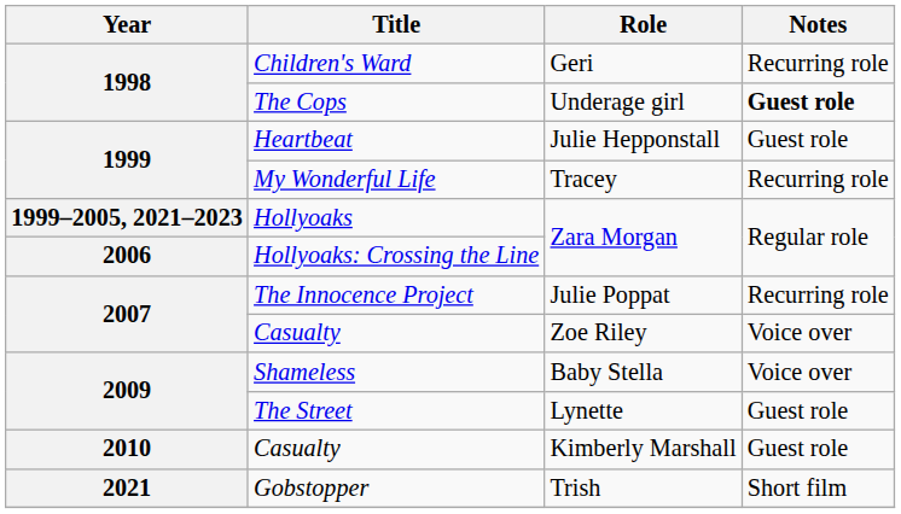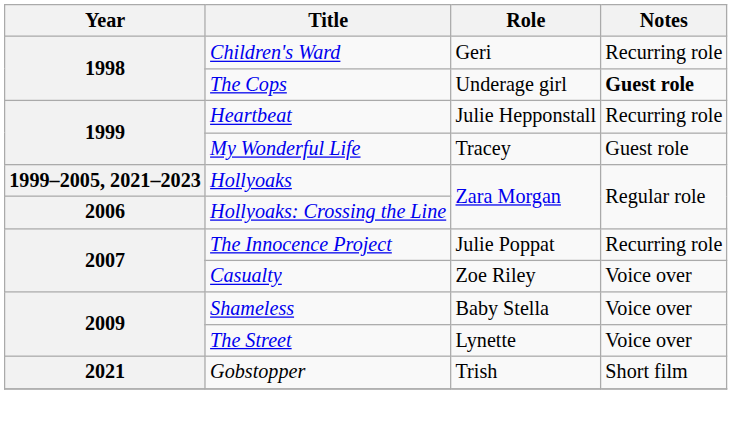 <table class="wikitable sortable plainrowheaders">
 <tr>
 <th scope="col">Year</th>
 <th scope="col">Title</th>
 <th scope="col">Role</th>
 <th scope="col" class="unsortable">Notes</th>
 </tr>
 <tr>
 <th scope="row" rowspan=2>1998</th>
 <td><em><a href='#'>Children's Ward</a></em></td>
 <td>Geri</td>
 <td>Recurring role</td>
 </tr>
 <tr>
 <td><em><a href='#'>The Cops</a></em></td>
 <td>Underage girl</td>
 <td><strong>Guest role</strong></td>
 </tr>
 <tr>
 <th scope="row" rowspan=2>1999</th>
 <td><em><a href='#'>Heartbeat</a></em></td>
 <td>Julie Hepponstall</td>
-<td>Guest role</td>
+<td>Recurring role</td>
 </tr>
 <tr>
 <td><em><a href='#'>My Wonderful Life</a></em></td>
 <td>Tracey</td>
-<td>Recurring role</td>
+<td>Guest role</td>
 </tr>
 <tr>
 <th scope="row">1999–2005, 2021–2023</th>
 <td><em><a href='#'>Hollyoaks</a></em></td>
 <td rowspan="2"><a href='#'>Zara Morgan</a></td>
 <td rowspan="2">Regular role</td>
 </tr>
 <tr>
 <th scope="row">2006</th>
 <td><em><a href='#'>Hollyoaks: Crossing the Line</a></em></td>
 </tr>
 <tr>
 <th scope="row" rowspan="2">2007</th>
 <td><em><a href='#'>The Innocence Project</a></em></td>
 <td>Julie Poppat</td>
 <td>Recurring role</td>
 </tr>
 <tr>
 <td><em><a href='#'>Casualty</a></em></td>
 <td>Zoe Riley</td>
 <td>Voice over</td>
 </tr>
 <tr>
 <th scope="row" rowspan="2">2009</th>
 <td><em><a href='#'>Shameless</a></em></td>
 <td>Baby Stella</td>
 <td>Voice over</td>
 </tr>
 <tr>
 <td><em><a href='#'>The Street</a></em></td>
 <td>Lynette</td>
-<td>Guest role</td>
-</tr>
-<tr>
-<th scope="row">2010</th>
-<td><em>Casualty</em></td>
-<td>Kimberly Marshall</td>
-<td>Guest role</td>
+<td>Voice over</td>
 </tr>
 <tr>
 <th scope="row">2021</th>
 <td><em>Gobstopper</em></td>
 <td>Trish</td>
 <td>Short film</td>
 </tr>
 <tr>
 </tr>
 </table>
